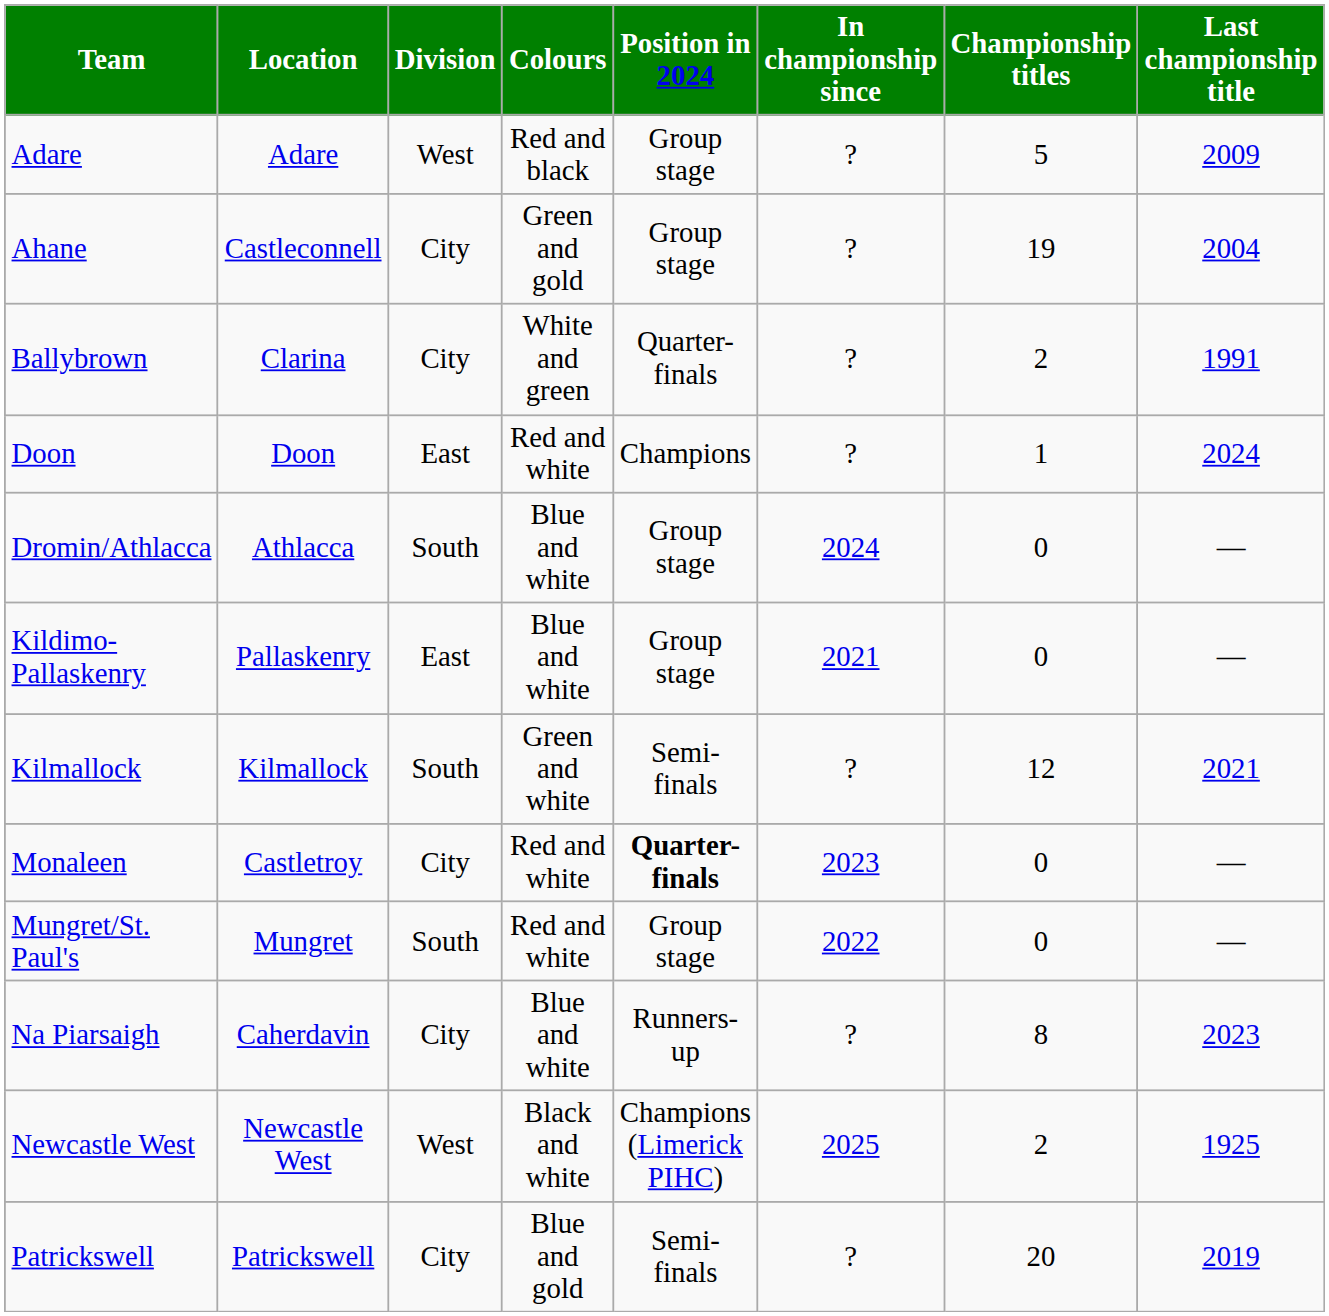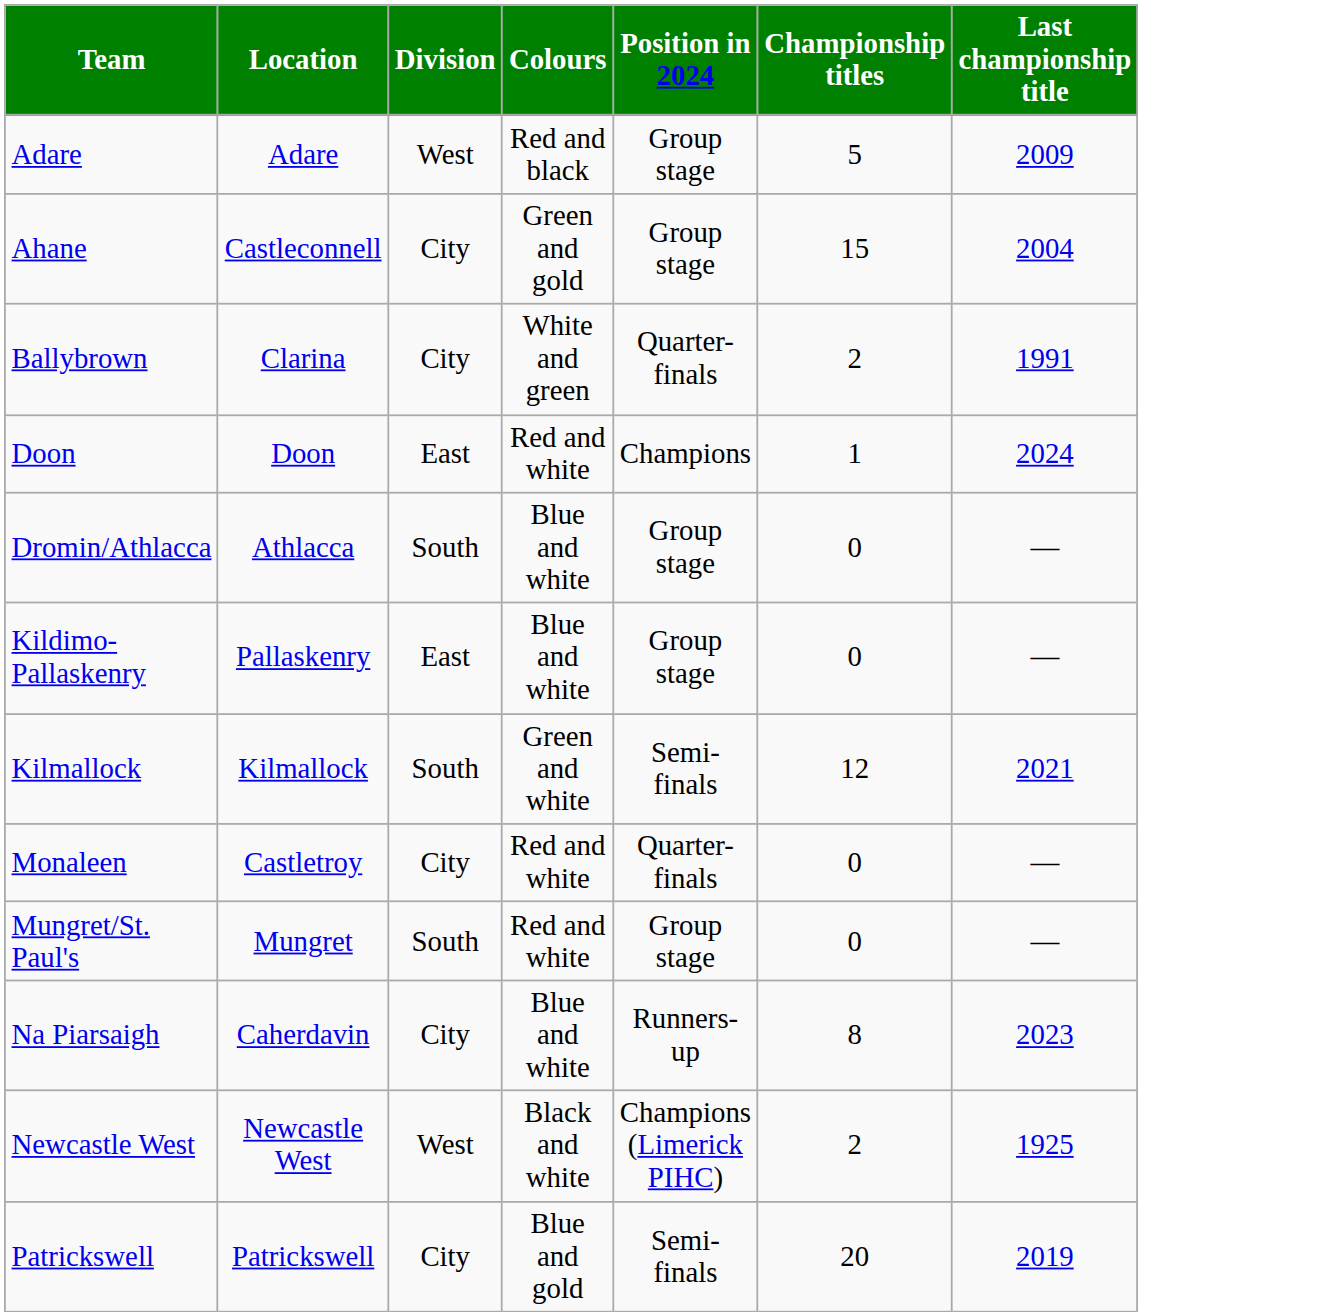 <table class="wikitable sortable" style="text-align:center">
 <tr>
 <th style="background:green;color:white">Team</th>
 <th style="background:green;color:white">Location</th>
 <th style="background:green;color:white">Division</th>
 <th style="background:green;color:white">Colours</th>
 <th style="background:green;color:white">Position in <a href='#'>2024</a></th>
-<th style="background:green;color:white">In championship since</th>
 <th style="background:green;color:white">Championship titles</th>
 <th style="background:green;color:white">Last championship title</th>
 </tr>
 <tr>
 <td style="text-align:left"> <a href='#'>Adare</a></td>
 <td><a href='#'>Adare</a></td>
 <td>West</td>
 <td>Red and black</td>
 <td>Group stage</td>
-<td>?</td>
 <td>5</td>
 <td><a href='#'>2009</a></td>
 </tr>
 <tr>
 <td style="text-align:left"> <a href='#'>Ahane</a></td>
 <td><a href='#'>Castleconnell</a></td>
 <td>City</td>
 <td>Green and gold</td>
 <td>Group stage</td>
-<td>?</td>
-<td>19</td>
+<td>15</td>
 <td><a href='#'>2004</a></td>
 </tr>
 <tr>
 <td style="text-align:left"> <a href='#'>Ballybrown</a></td>
 <td><a href='#'>Clarina</a></td>
 <td>City</td>
 <td>White and green</td>
 <td>Quarter-finals</td>
-<td>?</td>
 <td>2</td>
 <td><a href='#'>1991</a></td>
 </tr>
 <tr>
 <td style="text-align:left"> <a href='#'> Doon</a></td>
 <td><a href='#'>Doon</a></td>
 <td>East</td>
 <td>Red and white</td>
 <td>Champions</td>
-<td>?</td>
 <td>1</td>
 <td><a href='#'>2024</a></td>
 </tr>
 <tr>
 <td style="text-align:left"> <a href='#'>Dromin/Athlacca</a></td>
 <td><a href='#'>Athlacca</a></td>
 <td>South</td>
 <td>Blue and white</td>
 <td>Group stage</td>
-<td><a href='#'>2024</a></td>
 <td>0</td>
 <td>—</td>
 </tr>
 <tr>
 <td style="text-align:left"> <a href='#'>Kildimo-Pallaskenry</a></td>
 <td><a href='#'>Pallaskenry</a></td>
 <td>East</td>
 <td>Blue and white</td>
 <td>Group stage</td>
-<td><a href='#'>2021</a></td>
 <td>0</td>
 <td>—</td>
 </tr>
 <tr>
 <td style="text-align:left"> <a href='#'>Kilmallock</a></td>
 <td><a href='#'>Kilmallock</a></td>
 <td>South</td>
 <td>Green and white</td>
 <td>Semi-finals</td>
-<td>?</td>
 <td>12</td>
 <td><a href='#'>2021</a></td>
 </tr>
 <tr>
 <td style="text-align:left"> <a href='#'>Monaleen</a></td>
 <td><a href='#'>Castletroy</a></td>
 <td>City</td>
 <td>Red and white</td>
-<td><strong>Quarter-finals</strong></td>
-<td><a href='#'>2023</a></td>
+<td>Quarter-finals</td>
 <td>0</td>
 <td>—</td>
 </tr>
 <tr>
 <td style="text-align:left"> <a href='#'>Mungret/St. Paul's</a></td>
 <td><a href='#'>Mungret</a></td>
 <td>South</td>
 <td>Red and white</td>
 <td>Group stage</td>
-<td><a href='#'>2022</a></td>
 <td>0</td>
 <td>—</td>
 </tr>
 <tr>
 <td style="text-align:left"> <a href='#'>Na Piarsaigh</a></td>
 <td><a href='#'>Caherdavin</a></td>
 <td>City</td>
 <td>Blue and white</td>
 <td>Runners-up</td>
-<td>?</td>
 <td>8</td>
 <td><a href='#'>2023</a></td>
 </tr>
 <tr>
 <td style="text-align:left"> <a href='#'>Newcastle West</a></td>
 <td><a href='#'>Newcastle West</a></td>
 <td>West</td>
 <td>Black and white</td>
 <td>Champions (<a href='#'>Limerick PIHC</a>)</td>
-<td><a href='#'>2025</a></td>
 <td>2</td>
 <td><a href='#'>1925</a></td>
 </tr>
 <tr>
 <td style="text-align:left"> <a href='#'>Patrickswell</a></td>
 <td><a href='#'>Patrickswell</a></td>
 <td>City</td>
 <td>Blue and gold</td>
 <td>Semi-finals</td>
-<td>?</td>
 <td>20</td>
 <td><a href='#'>2019</a></td>
 </tr>
 </table>
